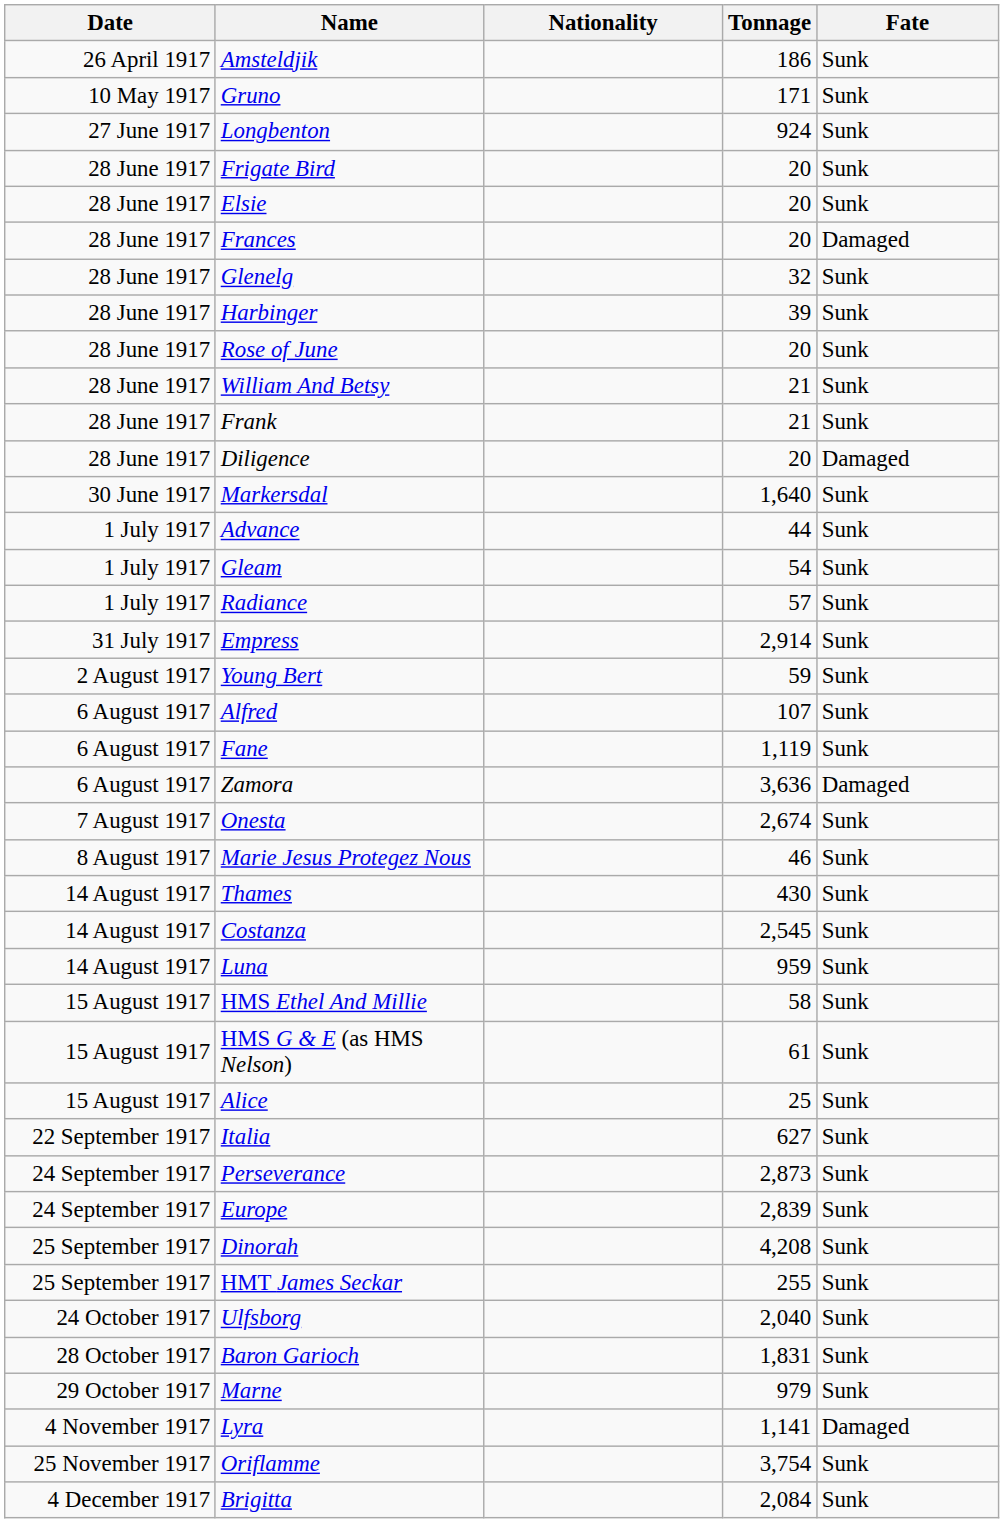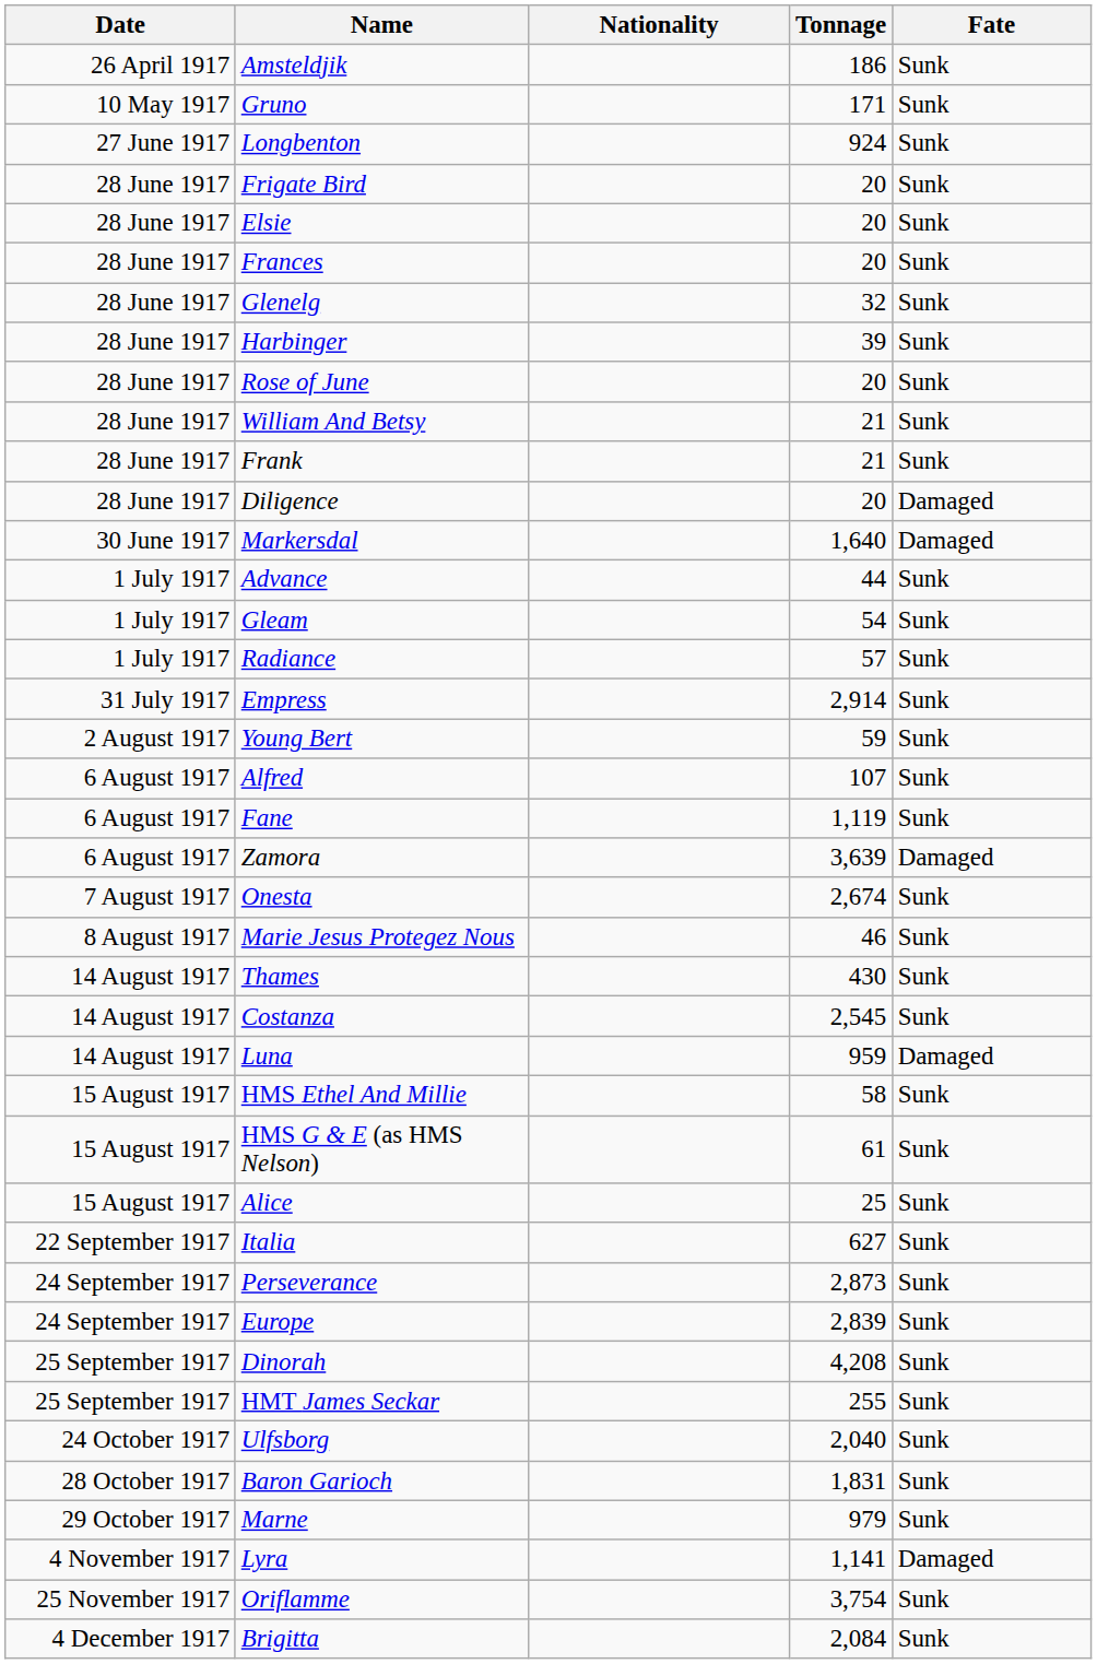 <table class="wikitable sortable">
 <tr>
 <th width="140px">Date</th>
 <th width="180px">Name</th>
 <th width="160px">Nationality</th>
 <th width="25px">Tonnage</th>
 <th width="120px">Fate</th>
 </tr>
 <tr>
 <td align="right">26 April 1917</td>
 <td align="left"><a href='#'><em>Amsteldjik</em></a></td>
 <td align="left"></td>
 <td align="right">186</td>
 <td align="left">Sunk</td>
 </tr>
 <tr>
 <td align="right">10 May 1917</td>
 <td align="left"><a href='#'><em>Gruno</em></a></td>
 <td align="left"></td>
 <td align="right">171</td>
 <td align="left">Sunk</td>
 </tr>
 <tr>
 <td align="right">27 June 1917</td>
 <td align="left"><a href='#'><em>Longbenton</em></a></td>
 <td align="left"></td>
 <td align="right">924</td>
 <td align="left">Sunk</td>
 </tr>
 <tr>
 <td align="right">28 June 1917</td>
 <td align="left"><a href='#'><em>Frigate Bird</em></a></td>
 <td align="left"></td>
 <td align="right">20</td>
 <td align="left">Sunk</td>
 </tr>
 <tr>
 <td align="right">28 June 1917</td>
 <td align="left"><a href='#'><em>Elsie</em></a></td>
 <td align="left"></td>
 <td align="right">20</td>
 <td align="left">Sunk</td>
 </tr>
 <tr>
 <td align="right">28 June 1917</td>
 <td align="left"><a href='#'><em>Frances</em></a></td>
 <td align="left"></td>
 <td align="right">20</td>
-<td align="left">Damaged</td>
+<td align="left">Sunk</td>
 </tr>
 <tr>
 <td align="right">28 June 1917</td>
 <td align="left"><a href='#'><em>Glenelg</em></a></td>
 <td align="left"></td>
 <td align="right">32</td>
 <td align="left">Sunk</td>
 </tr>
 <tr>
 <td align="right">28 June 1917</td>
 <td align="left"><a href='#'><em>Harbinger</em></a></td>
 <td align="left"></td>
 <td align="right">39</td>
 <td align="left">Sunk</td>
 </tr>
 <tr>
 <td align="right">28 June 1917</td>
 <td align="left"><a href='#'><em>Rose of June</em></a></td>
 <td align="left"></td>
 <td align="right">20</td>
 <td align="left">Sunk</td>
 </tr>
 <tr>
 <td align="right">28 June 1917</td>
 <td align="left"><a href='#'><em>William And Betsy</em></a></td>
 <td align="left"></td>
 <td align="right">21</td>
 <td align="left">Sunk</td>
 </tr>
 <tr>
 <td align="right">28 June 1917</td>
 <td align="left"><em>Frank</em></td>
 <td align="left"></td>
 <td align="right">21</td>
 <td align="left">Sunk</td>
 </tr>
 <tr>
 <td align="right">28 June 1917</td>
 <td align="left"><em>Diligence</em></td>
 <td align="left"></td>
 <td align="right">20</td>
 <td align="left">Damaged</td>
 </tr>
 <tr>
 <td align="right">30 June 1917</td>
 <td align="left"><a href='#'><em>Markersdal</em></a></td>
 <td align="left"></td>
 <td align="right">1,640</td>
-<td align="left">Sunk</td>
+<td align="left">Damaged</td>
 </tr>
 <tr>
 <td align="right">1 July 1917</td>
 <td align="left"><a href='#'><em>Advance</em></a></td>
 <td align="left"></td>
 <td align="right">44</td>
 <td align="left">Sunk</td>
 </tr>
 <tr>
 <td align="right">1 July 1917</td>
 <td align="left"><a href='#'><em>Gleam</em></a></td>
 <td align="left"></td>
 <td align="right">54</td>
 <td align="left">Sunk</td>
 </tr>
 <tr>
 <td align="right">1 July 1917</td>
 <td align="left"><a href='#'><em>Radiance</em></a></td>
 <td align="left"></td>
 <td align="right">57</td>
 <td align="left">Sunk</td>
 </tr>
 <tr>
 <td align="right">31 July 1917</td>
 <td align="left"><a href='#'><em>Empress</em></a></td>
 <td align="left"></td>
 <td align="right">2,914</td>
 <td align="left">Sunk</td>
 </tr>
 <tr>
 <td align="right">2 August 1917</td>
 <td align="left"><a href='#'><em>Young Bert</em></a></td>
 <td align="left"></td>
 <td align="right">59</td>
 <td align="left">Sunk</td>
 </tr>
 <tr>
 <td align="right">6 August 1917</td>
 <td align="left"><a href='#'><em>Alfred</em></a></td>
 <td align="left"></td>
 <td align="right">107</td>
 <td align="left">Sunk</td>
 </tr>
 <tr>
 <td align="right">6 August 1917</td>
 <td align="left"><a href='#'><em>Fane</em></a></td>
 <td align="left"></td>
 <td align="right">1,119</td>
 <td align="left">Sunk</td>
 </tr>
 <tr>
 <td align="right">6 August 1917</td>
 <td align="left"><em>Zamora</em></td>
 <td align="left"></td>
-<td align="right">3,636</td>
+<td align="right">3,639</td>
 <td align="left">Damaged</td>
 </tr>
 <tr>
 <td align="right">7 August 1917</td>
 <td align="left"><a href='#'><em>Onesta</em></a></td>
 <td align="left"></td>
 <td align="right">2,674</td>
 <td align="left">Sunk</td>
 </tr>
 <tr>
 <td align="right">8 August 1917</td>
 <td align="left"><a href='#'><em>Marie Jesus Protegez Nous</em></a></td>
 <td align="left"></td>
 <td align="right">46</td>
 <td align="left">Sunk</td>
 </tr>
 <tr>
 <td align="right">14 August 1917</td>
 <td align="left"><a href='#'><em>Thames</em></a></td>
 <td align="left"></td>
 <td align="right">430</td>
 <td align="left">Sunk</td>
 </tr>
 <tr>
 <td align="right">14 August 1917</td>
 <td align="left"><a href='#'><em>Costanza</em></a></td>
 <td align="left"></td>
 <td align="right">2,545</td>
 <td align="left">Sunk</td>
 </tr>
 <tr>
 <td align="right">14 August 1917</td>
 <td align="left"><a href='#'><em>Luna</em></a></td>
 <td align="left"></td>
 <td align="right">959</td>
-<td align="left">Sunk</td>
+<td align="left">Damaged</td>
 </tr>
 <tr>
 <td align="right">15 August 1917</td>
 <td align="left"><a href='#'>HMS <em>Ethel And Millie</em></a> </td>
 <td align="left"></td>
 <td align="right">58</td>
 <td align="left">Sunk</td>
 </tr>
 <tr>
 <td align="right">15 August 1917</td>
 <td align="left"><a href='#'>HMS <em>G & E</em></a> (as HMS <em>Nelson</em>)</td>
 <td align="left"></td>
 <td align="right">61</td>
 <td align="left">Sunk</td>
 </tr>
 <tr>
 <td align="right">15 August 1917</td>
 <td align="left"><a href='#'><em>Alice</em></a></td>
 <td align="left"></td>
 <td align="right">25</td>
 <td align="left">Sunk</td>
 </tr>
 <tr>
 <td align="right">22 September 1917</td>
 <td align="left"><a href='#'><em>Italia</em></a></td>
 <td align="left"></td>
 <td align="right">627</td>
 <td align="left">Sunk</td>
 </tr>
 <tr>
 <td align="right">24 September 1917</td>
 <td align="left"><a href='#'><em>Perseverance</em></a></td>
 <td align="left"></td>
 <td align="right">2,873</td>
 <td align="left">Sunk</td>
 </tr>
 <tr>
 <td align="right">24 September 1917</td>
 <td align="left"><a href='#'><em>Europe</em></a></td>
 <td align="left"></td>
 <td align="right">2,839</td>
 <td align="left">Sunk</td>
 </tr>
 <tr>
 <td align="right">25 September 1917</td>
 <td align="left"><a href='#'><em>Dinorah</em></a></td>
 <td align="left"></td>
 <td align="right">4,208</td>
 <td align="left">Sunk</td>
 </tr>
 <tr>
 <td align="right">25 September 1917</td>
 <td align="left"><a href='#'>HMT <em>James Seckar</em></a></td>
 <td align="left"></td>
 <td align="right">255</td>
 <td align="left">Sunk</td>
 </tr>
 <tr>
 <td align="right">24 October 1917</td>
 <td align="left"><a href='#'><em>Ulfsborg</em></a></td>
 <td align="left"></td>
 <td align="right">2,040</td>
 <td align="left">Sunk</td>
 </tr>
 <tr>
 <td align="right">28 October 1917</td>
 <td align="left"><a href='#'><em>Baron Garioch</em></a></td>
 <td align="left"></td>
 <td align="right">1,831</td>
 <td align="left">Sunk</td>
 </tr>
 <tr>
 <td align="right">29 October 1917</td>
 <td align="left"><a href='#'><em>Marne</em></a></td>
 <td align="left"></td>
 <td align="right">979</td>
 <td align="left">Sunk</td>
 </tr>
 <tr>
 <td align="right">4 November 1917</td>
 <td align="left"><a href='#'><em>Lyra</em></a></td>
 <td align="left"></td>
 <td align="right">1,141</td>
 <td align="left">Damaged</td>
 </tr>
 <tr>
 <td align="right">25 November 1917</td>
 <td align="left"><a href='#'><em>Oriflamme</em></a></td>
 <td align="left"></td>
 <td align="right">3,754</td>
 <td align="left">Sunk</td>
 </tr>
 <tr>
 <td align="right">4 December 1917</td>
 <td align="left"><a href='#'><em>Brigitta</em></a></td>
 <td align="left"></td>
 <td align="right">2,084</td>
 <td align="left">Sunk</td>
 </tr>
 </table>
